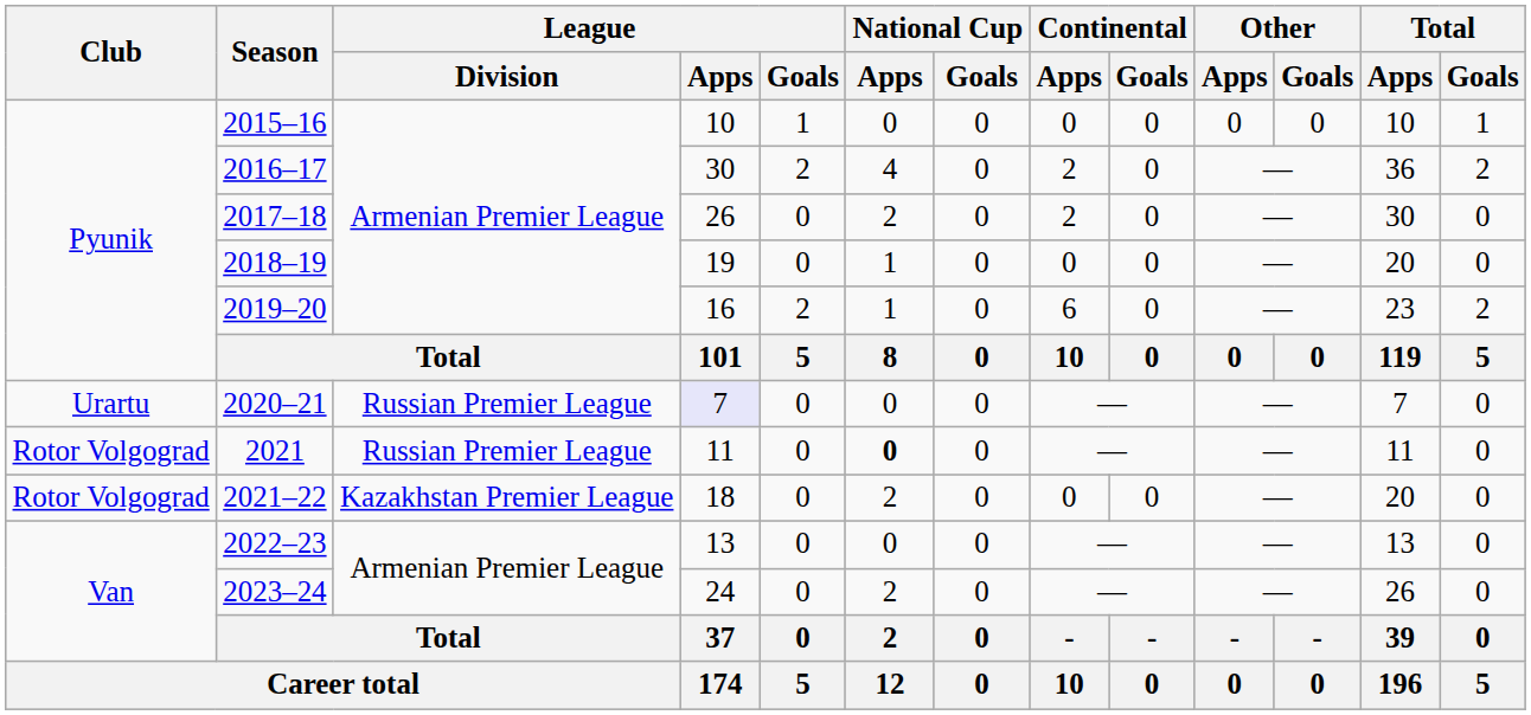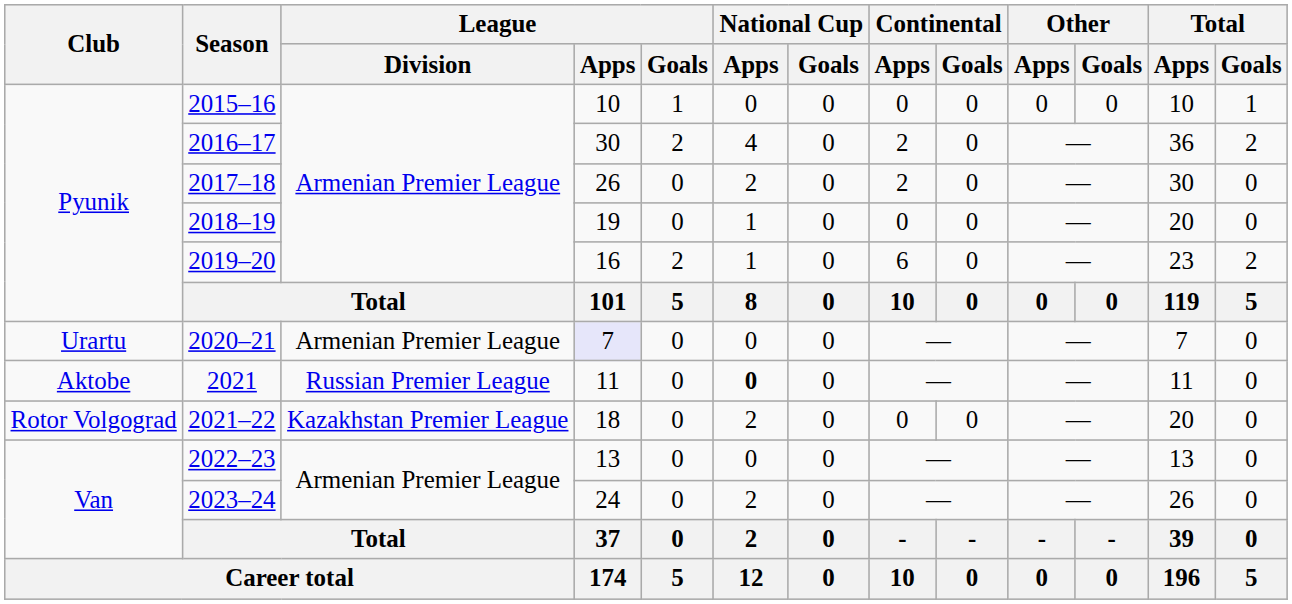 <table class="wikitable" style="text-align:center">
 <tr>
 <th rowspan="2">Club</th>
 <th rowspan="2">Season</th>
 <th colspan="3">League</th>
 <th colspan="2">National Cup</th>
 <th colspan="2">Continental</th>
 <th colspan="2">Other</th>
 <th colspan="2">Total</th>
 </tr>
 <tr>
 <th>Division</th>
 <th>Apps</th>
 <th>Goals</th>
 <th>Apps</th>
 <th>Goals</th>
 <th>Apps</th>
 <th>Goals</th>
 <th>Apps</th>
 <th>Goals</th>
 <th>Apps</th>
 <th>Goals</th>
 </tr>
 <tr>
 <td rowspan="6"><a href='#'>Pyunik</a></td>
 <td><a href='#'>2015–16</a></td>
 <td rowspan="5"><a href='#'>Armenian Premier League</a></td>
 <td>10</td>
 <td>1</td>
 <td>0</td>
 <td>0</td>
 <td>0</td>
 <td>0</td>
 <td>0</td>
 <td>0</td>
 <td>10</td>
 <td>1</td>
 </tr>
 <tr>
 <td><a href='#'>2016–17</a></td>
 <td>30</td>
 <td>2</td>
 <td>4</td>
 <td>0</td>
 <td>2</td>
 <td>0</td>
 <td colspan="2">—</td>
 <td>36</td>
 <td>2</td>
 </tr>
 <tr>
 <td><a href='#'>2017–18</a></td>
 <td>26</td>
 <td>0</td>
 <td>2</td>
 <td>0</td>
 <td>2</td>
 <td>0</td>
 <td colspan="2">—</td>
 <td>30</td>
 <td>0</td>
 </tr>
 <tr>
 <td><a href='#'>2018–19</a></td>
 <td>19</td>
 <td>0</td>
 <td>1</td>
 <td>0</td>
 <td>0</td>
 <td>0</td>
 <td colspan="2">—</td>
 <td>20</td>
 <td>0</td>
 </tr>
 <tr>
 <td><a href='#'>2019–20</a></td>
 <td>16</td>
 <td>2</td>
 <td>1</td>
 <td>0</td>
 <td>6</td>
 <td>0</td>
 <td colspan="2">—</td>
 <td>23</td>
 <td>2</td>
 </tr>
 <tr>
 <th colspan="2">Total</th>
 <th>101</th>
 <th>5</th>
 <th>8</th>
 <th>0</th>
 <th>10</th>
 <th>0</th>
 <th>0</th>
 <th>0</th>
 <th>119</th>
 <th>5</th>
 </tr>
 <tr>
 <td><a href='#'>Urartu</a></td>
 <td><a href='#'>2020–21</a></td>
-<td><a href='#'>Russian Premier League</a></td>
+<td>Armenian Premier League</td>
 <td style="background: lavender;">7</td>
 <td>0</td>
 <td>0</td>
 <td>0</td>
 <td colspan="2">—</td>
 <td colspan="2">—</td>
 <td>7</td>
 <td>0</td>
 </tr>
 <tr>
-<td><a href='#'>Rotor Volgograd</a></td>
+<td><a href='#'>Aktobe</a></td>
 <td><a href='#'>2021</a></td>
 <td><a href='#'>Russian Premier League</a></td>
 <td>11</td>
 <td>0</td>
 <td><strong>0</strong></td>
 <td>0</td>
 <td colspan="2">—</td>
 <td colspan="2">—</td>
 <td>11</td>
 <td>0</td>
 </tr>
 <tr>
 <td><a href='#'>Rotor Volgograd</a></td>
 <td><a href='#'>2021–22</a></td>
 <td><a href='#'>Kazakhstan Premier League</a></td>
 <td>18</td>
 <td>0</td>
 <td>2</td>
 <td>0</td>
 <td>0</td>
 <td>0</td>
 <td colspan="2">—</td>
 <td>20</td>
 <td>0</td>
 </tr>
 <tr>
 <td rowspan="3"><a href='#'>Van</a></td>
 <td><a href='#'>2022–23</a></td>
 <td rowspan="2">Armenian Premier League</td>
 <td>13</td>
 <td>0</td>
 <td>0</td>
 <td>0</td>
 <td colspan="2">—</td>
 <td colspan="2">—</td>
 <td>13</td>
 <td>0</td>
 </tr>
 <tr>
 <td><a href='#'>2023–24</a></td>
 <td>24</td>
 <td>0</td>
 <td>2</td>
 <td>0</td>
 <td colspan="2">—</td>
 <td colspan="2">—</td>
 <td>26</td>
 <td>0</td>
 </tr>
 <tr>
 <th colspan="2">Total</th>
 <th>37</th>
 <th>0</th>
 <th>2</th>
 <th>0</th>
 <th>-</th>
 <th>-</th>
 <th>-</th>
 <th>-</th>
 <th>39</th>
 <th>0</th>
 </tr>
 <tr>
 <th colspan="3">Career total</th>
 <th>174</th>
 <th>5</th>
 <th>12</th>
 <th>0</th>
 <th>10</th>
 <th>0</th>
 <th>0</th>
 <th>0</th>
 <th>196</th>
 <th>5</th>
 </tr>
 </table>
